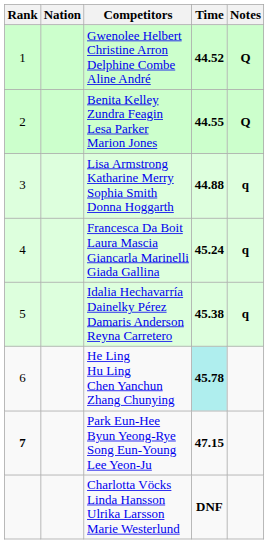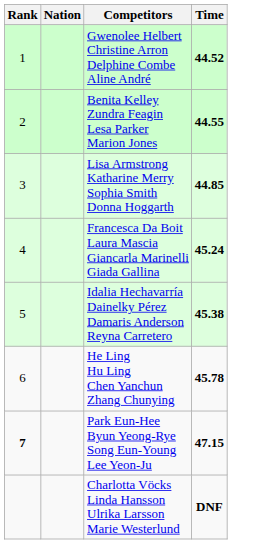 <table class="wikitable sortable" style="text-align:center">
 <tr>
 <th>Rank</th>
 <th>Nation</th>
 <th>Competitors</th>
 <th>Time</th>
-<th>Notes</th>
 </tr>
 <tr bgcolor=ccffcc>
 <td>1</td>
 <td align=left></td>
 <td align=left><a href='#'>Gwenolee Helbert</a><br><a href='#'>Christine Arron</a><br><a href='#'>Delphine Combe</a><br><a href='#'>Aline André</a></td>
 <td><strong>44.52</strong></td>
-<td><strong>Q</strong></td>
 </tr>
 <tr bgcolor=ccffcc>
 <td>2</td>
 <td align=left></td>
 <td align=left><a href='#'>Benita Kelley</a><br><a href='#'>Zundra Feagin</a><br><a href='#'>Lesa Parker</a><br><a href='#'>Marion Jones</a></td>
 <td><strong>44.55</strong></td>
-<td><strong>Q</strong></td>
 </tr>
 <tr bgcolor=ddffdd>
 <td>3</td>
 <td align=left></td>
 <td align=left><a href='#'>Lisa Armstrong</a><br><a href='#'>Katharine Merry</a><br><a href='#'>Sophia Smith</a><br><a href='#'>Donna Hoggarth</a></td>
-<td><strong>44.88</strong></td>
-<td><strong>q</strong></td>
+<td><strong>44.85</strong></td>
 </tr>
 <tr bgcolor=ddffdd>
 <td>4</td>
 <td align=left></td>
 <td align=left><a href='#'>Francesca Da Boit</a><br><a href='#'>Laura Mascia</a><br><a href='#'>Giancarla Marinelli</a><br><a href='#'>Giada Gallina</a></td>
 <td><strong>45.24</strong></td>
-<td><strong>q</strong></td>
 </tr>
 <tr bgcolor=ddffdd>
 <td>5</td>
 <td align=left></td>
 <td align=left><a href='#'>Idalia Hechavarría</a><br><a href='#'>Dainelky Pérez</a><br><a href='#'>Damaris Anderson</a><br><a href='#'>Reyna Carretero</a></td>
 <td><strong>45.38</strong></td>
-<td><strong>q</strong></td>
 </tr>
 <tr>
 <td>6</td>
 <td align=left></td>
 <td align=left><a href='#'>He Ling</a><br><a href='#'>Hu Ling</a><br><a href='#'>Chen Yanchun</a><br><a href='#'>Zhang Chunying</a></td>
-<td style="background: paleturquoise;"><strong>45.78</strong></td>
-<td></td>
+<td><strong>45.78</strong></td>
 </tr>
 <tr>
 <td><strong>7</strong></td>
 <td align=left></td>
 <td align=left><a href='#'>Park Eun-Hee</a><br><a href='#'>Byun Yeong-Rye</a><br><a href='#'>Song Eun-Young</a><br><a href='#'>Lee Yeon-Ju</a></td>
 <td><strong>47.15</strong></td>
-<td></td>
 </tr>
 <tr>
 <td></td>
 <td align=left></td>
 <td align=left><a href='#'>Charlotta Vöcks</a><br><a href='#'>Linda Hansson</a><br><a href='#'>Ulrika Larsson</a><br><a href='#'>Marie Westerlund</a></td>
 <td><strong>DNF</strong></td>
-<td></td>
 </tr>
 </table>
